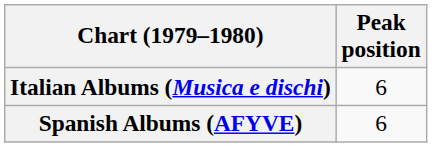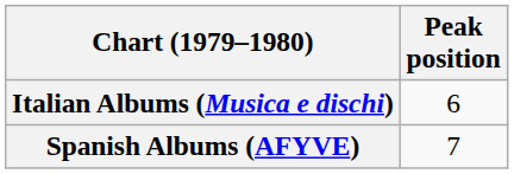 <table class="wikitable sortable plainrowheaders" style="text-align:center">
 <tr>
 <th scope="col">Chart (1979–1980)</th>
 <th scope="col">Peak<br>position</th>
 </tr>
 <tr>
 <th scope="row">Italian Albums (<em><a href='#'>Musica e dischi</a></em>)</th>
 <td>6</td>
 </tr>
 <tr>
 <th scope="row">Spanish Albums (<a href='#'>AFYVE</a>)</th>
-<td>6</td>
+<td>7</td>
 </tr>
 </table>
